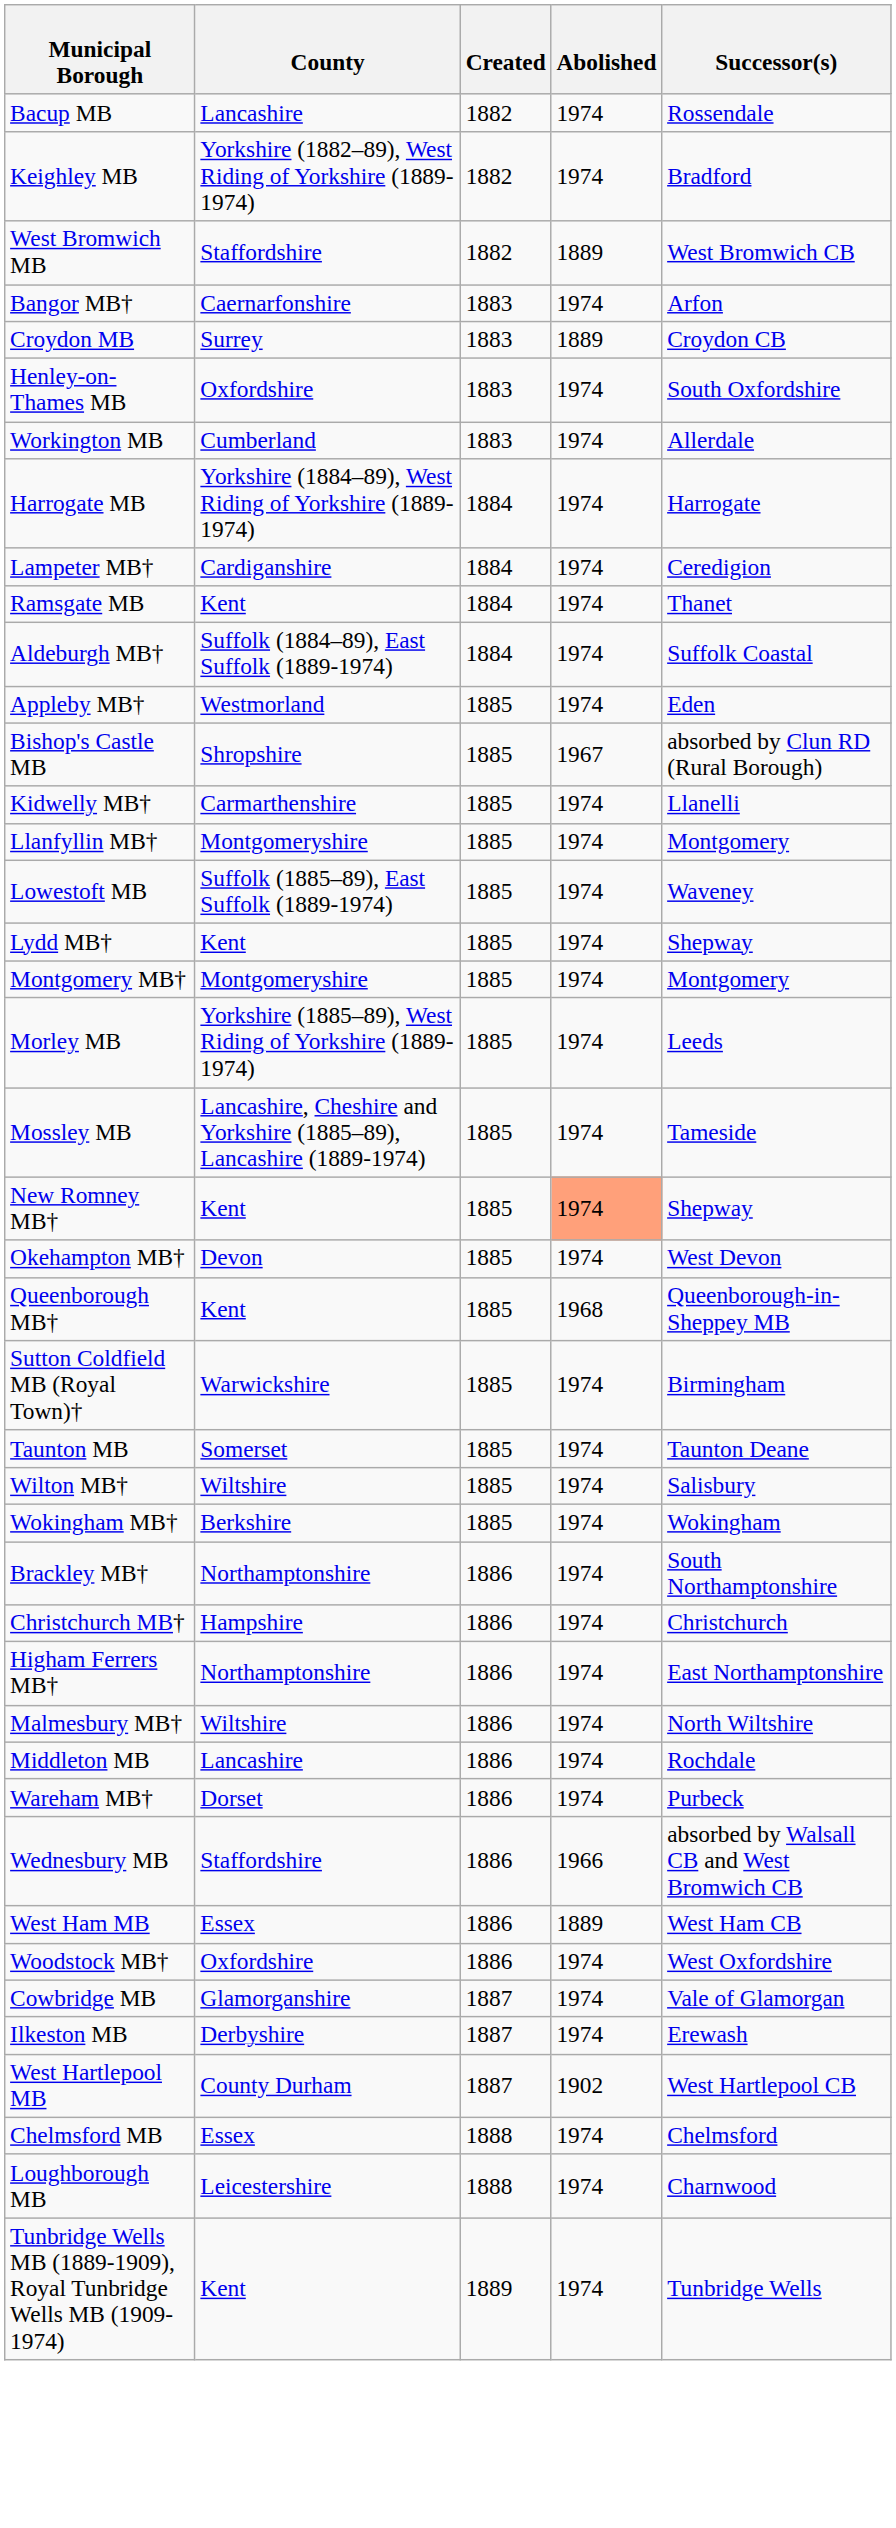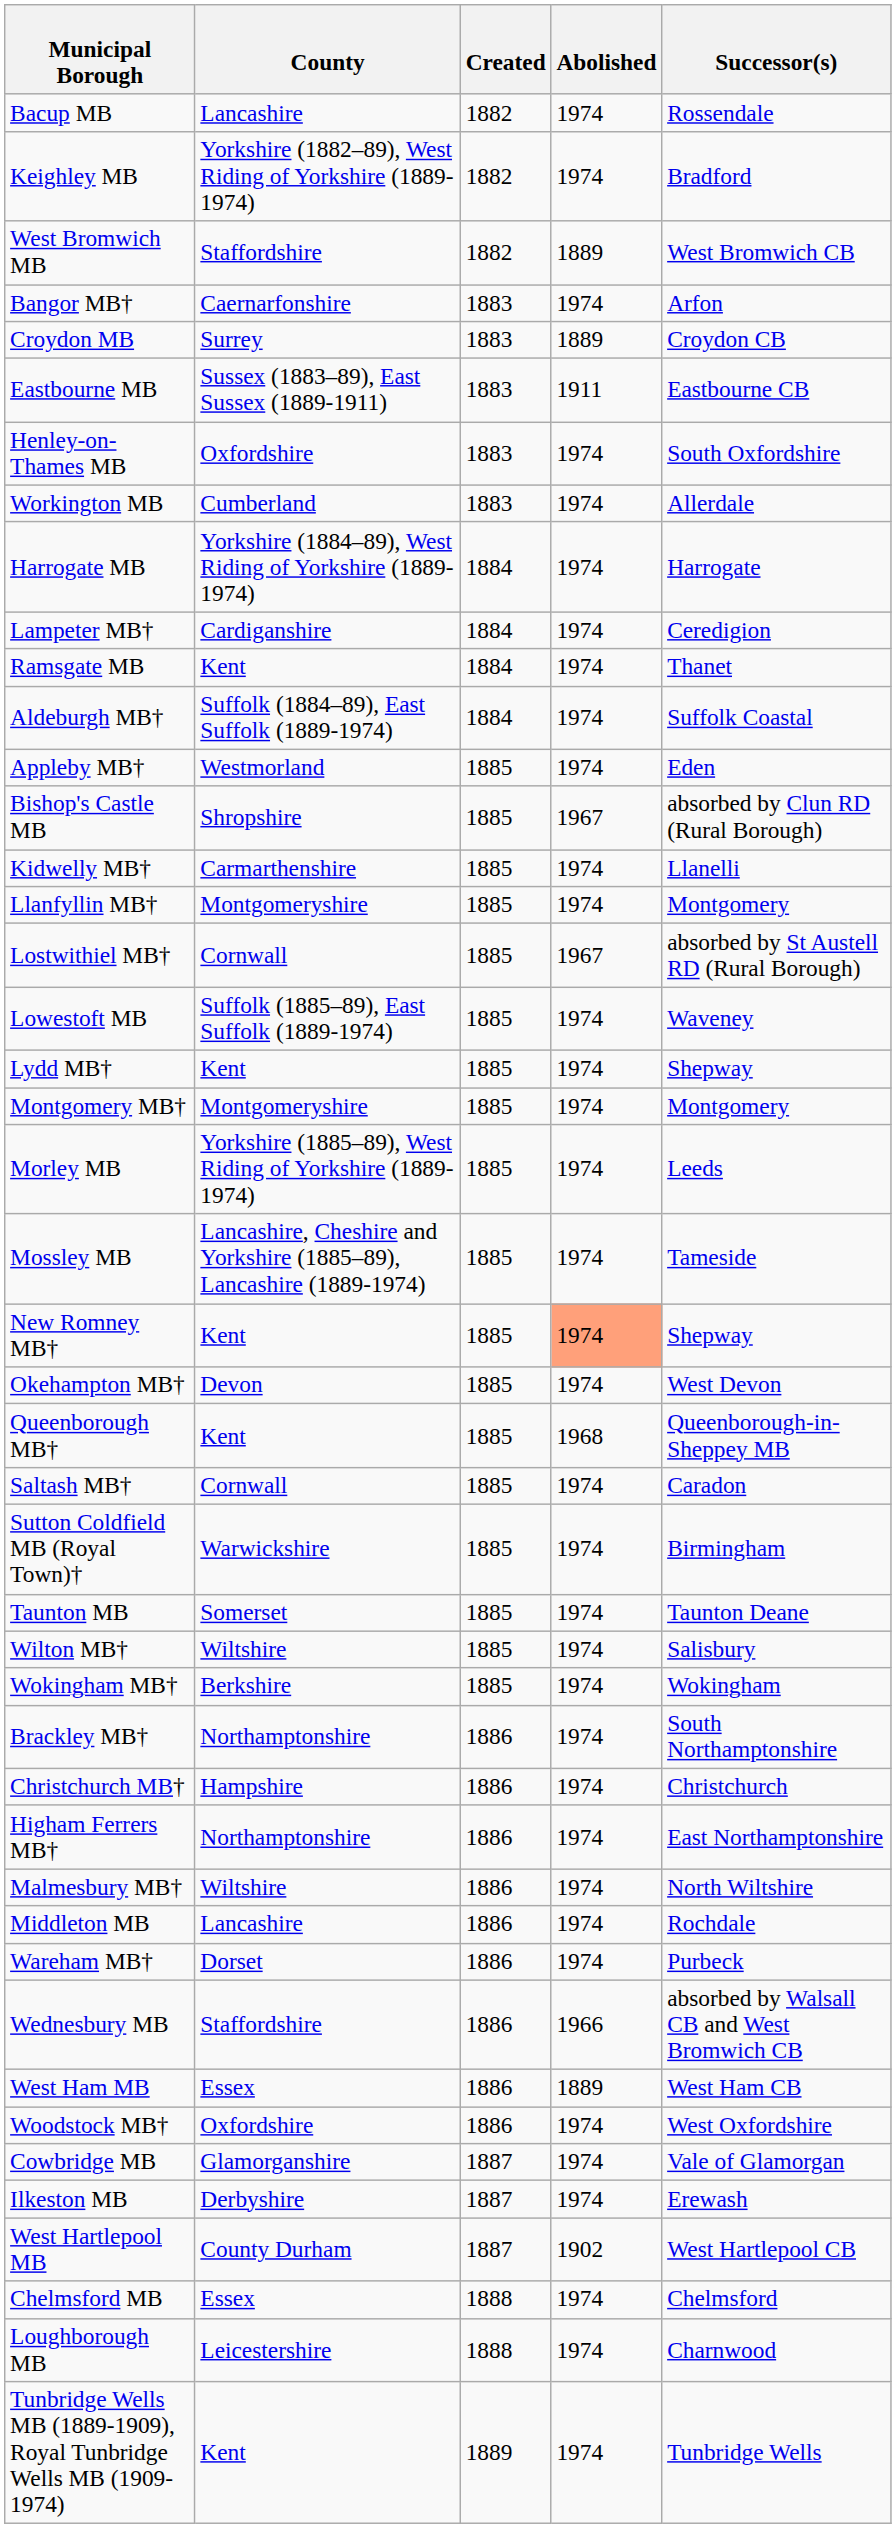 <table class="wikitable sortable">
 <tr>
 <th><br>Municipal Borough</th>
 <th><br>County</th>
 <th><br>Created</th>
 <th><br>Abolished</th>
 <th><br>Successor(s)</th>
 </tr>
 <tr>
 <td><a href='#'>Bacup</a> MB</td>
 <td><a href='#'>Lancashire</a></td>
 <td>1882</td>
 <td>1974</td>
 <td><a href='#'>Rossendale</a></td>
 </tr>
 <tr>
 <td><a href='#'>Keighley</a> MB</td>
 <td><a href='#'>Yorkshire</a> (1882–89), <a href='#'>West Riding of Yorkshire</a> (1889-1974)</td>
 <td>1882</td>
 <td>1974</td>
 <td><a href='#'>Bradford</a></td>
 </tr>
 <tr>
 <td><a href='#'>West Bromwich</a> MB</td>
 <td><a href='#'>Staffordshire</a></td>
 <td>1882</td>
 <td>1889</td>
 <td><a href='#'>West Bromwich CB</a></td>
 </tr>
 <tr>
 <td><a href='#'>Bangor</a> MB†</td>
 <td><a href='#'>Caernarfonshire</a></td>
 <td>1883</td>
 <td>1974</td>
 <td><a href='#'>Arfon</a></td>
 </tr>
 <tr>
 <td><a href='#'>Croydon MB</a></td>
 <td><a href='#'>Surrey</a></td>
 <td>1883</td>
 <td>1889</td>
 <td><a href='#'>Croydon CB</a></td>
+</tr>
+<tr>
+<td><a href='#'>Eastbourne</a> MB</td>
+<td><a href='#'>Sussex</a> (1883–89), <a href='#'>East Sussex</a> (1889-1911)</td>
+<td>1883</td>
+<td>1911</td>
+<td><a href='#'>Eastbourne CB</a></td>
 </tr>
 <tr>
 <td><a href='#'>Henley-on-Thames</a> MB</td>
 <td><a href='#'>Oxfordshire</a></td>
 <td>1883</td>
 <td>1974</td>
 <td><a href='#'>South Oxfordshire</a></td>
 </tr>
 <tr>
 <td><a href='#'>Workington</a> MB</td>
 <td><a href='#'>Cumberland</a></td>
 <td>1883</td>
 <td>1974</td>
 <td><a href='#'>Allerdale</a></td>
 </tr>
 <tr>
 <td><a href='#'>Harrogate</a> MB</td>
 <td><a href='#'>Yorkshire</a> (1884–89), <a href='#'>West Riding of Yorkshire</a> (1889-1974)</td>
 <td>1884</td>
 <td>1974</td>
 <td><a href='#'>Harrogate</a></td>
 </tr>
 <tr>
 <td><a href='#'>Lampeter</a> MB†</td>
 <td><a href='#'>Cardiganshire</a></td>
 <td>1884</td>
 <td>1974</td>
 <td><a href='#'>Ceredigion</a></td>
 </tr>
 <tr>
 <td><a href='#'>Ramsgate</a> MB</td>
 <td><a href='#'>Kent</a></td>
 <td>1884</td>
 <td>1974</td>
 <td><a href='#'>Thanet</a></td>
 </tr>
 <tr>
 <td><a href='#'>Aldeburgh</a> MB†</td>
 <td><a href='#'>Suffolk</a> (1884–89), <a href='#'>East Suffolk</a> (1889-1974)</td>
 <td>1884</td>
 <td>1974</td>
 <td><a href='#'>Suffolk Coastal</a></td>
 </tr>
 <tr>
 <td><a href='#'>Appleby</a> MB†</td>
 <td><a href='#'>Westmorland</a></td>
 <td>1885</td>
 <td>1974</td>
 <td><a href='#'>Eden</a></td>
 </tr>
 <tr>
 <td><a href='#'>Bishop's Castle</a> MB</td>
 <td><a href='#'>Shropshire</a></td>
 <td>1885</td>
 <td>1967</td>
 <td>absorbed by <a href='#'>Clun RD</a> (Rural Borough)</td>
 </tr>
 <tr>
 <td><a href='#'>Kidwelly</a> MB†</td>
 <td><a href='#'>Carmarthenshire</a></td>
 <td>1885</td>
 <td>1974</td>
 <td><a href='#'>Llanelli</a></td>
 </tr>
 <tr>
 <td><a href='#'>Llanfyllin</a> MB†</td>
 <td><a href='#'>Montgomeryshire</a></td>
 <td>1885</td>
 <td>1974</td>
 <td><a href='#'>Montgomery</a></td>
 </tr>
 <tr>
+<td><a href='#'>Lostwithiel</a> MB†</td>
+<td><a href='#'>Cornwall</a></td>
+<td>1885</td>
+<td>1967</td>
+<td>absorbed by <a href='#'>St Austell RD</a> (Rural Borough)</td>
+</tr>
+<tr>
 <td><a href='#'>Lowestoft</a> MB</td>
 <td><a href='#'>Suffolk</a> (1885–89), <a href='#'>East Suffolk</a> (1889-1974)</td>
 <td>1885</td>
 <td>1974</td>
 <td><a href='#'>Waveney</a></td>
 </tr>
 <tr>
 <td><a href='#'>Lydd</a> MB†</td>
 <td><a href='#'>Kent</a></td>
 <td>1885</td>
 <td>1974</td>
 <td><a href='#'>Shepway</a></td>
 </tr>
 <tr>
 <td><a href='#'>Montgomery</a> MB†</td>
 <td><a href='#'>Montgomeryshire</a></td>
 <td>1885</td>
 <td>1974</td>
 <td><a href='#'>Montgomery</a></td>
 </tr>
 <tr>
 <td><a href='#'>Morley</a> MB</td>
 <td><a href='#'>Yorkshire</a> (1885–89), <a href='#'>West Riding of Yorkshire</a> (1889-1974)</td>
 <td>1885</td>
 <td>1974</td>
 <td><a href='#'>Leeds</a></td>
 </tr>
 <tr>
 <td><a href='#'>Mossley</a> MB</td>
 <td><a href='#'>Lancashire</a>, <a href='#'>Cheshire</a> and <a href='#'>Yorkshire</a> (1885–89), <a href='#'>Lancashire</a> (1889-1974)</td>
 <td>1885</td>
 <td>1974</td>
 <td><a href='#'>Tameside</a></td>
 </tr>
 <tr>
 <td><a href='#'>New Romney</a> MB†</td>
 <td><a href='#'>Kent</a></td>
 <td>1885</td>
 <td style="background: lightsalmon;">1974</td>
 <td><a href='#'>Shepway</a></td>
 </tr>
 <tr>
 <td><a href='#'>Okehampton</a> MB†</td>
 <td><a href='#'>Devon</a></td>
 <td>1885</td>
 <td>1974</td>
 <td><a href='#'>West Devon</a></td>
 </tr>
 <tr>
 <td><a href='#'>Queenborough</a> MB†</td>
 <td><a href='#'>Kent</a></td>
 <td>1885</td>
 <td>1968</td>
 <td><a href='#'>Queenborough-in-Sheppey MB</a></td>
+</tr>
+<tr>
+<td><a href='#'>Saltash</a> MB†</td>
+<td><a href='#'>Cornwall</a></td>
+<td>1885</td>
+<td>1974</td>
+<td><a href='#'>Caradon</a></td>
 </tr>
 <tr>
 <td><a href='#'>Sutton Coldfield</a> MB (Royal Town)†</td>
 <td><a href='#'>Warwickshire</a></td>
 <td>1885</td>
 <td>1974</td>
 <td><a href='#'>Birmingham</a></td>
 </tr>
 <tr>
 <td><a href='#'>Taunton</a> MB</td>
 <td><a href='#'>Somerset</a></td>
 <td>1885</td>
 <td>1974</td>
 <td><a href='#'>Taunton Deane</a></td>
 </tr>
 <tr>
 <td><a href='#'>Wilton</a> MB†</td>
 <td><a href='#'>Wiltshire</a></td>
 <td>1885</td>
 <td>1974</td>
 <td><a href='#'>Salisbury</a></td>
 </tr>
 <tr>
 <td><a href='#'>Wokingham</a> MB†</td>
 <td><a href='#'>Berkshire</a></td>
 <td>1885</td>
 <td>1974</td>
 <td><a href='#'>Wokingham</a></td>
 </tr>
 <tr>
 <td><a href='#'>Brackley</a> MB†</td>
 <td><a href='#'>Northamptonshire</a></td>
 <td>1886</td>
 <td>1974</td>
 <td><a href='#'>South Northamptonshire</a></td>
 </tr>
 <tr>
 <td><a href='#'>Christchurch MB</a>†</td>
 <td><a href='#'>Hampshire</a></td>
 <td>1886</td>
 <td>1974</td>
 <td><a href='#'>Christchurch</a></td>
 </tr>
 <tr>
 <td><a href='#'>Higham Ferrers</a> MB†</td>
 <td><a href='#'>Northamptonshire</a></td>
 <td>1886</td>
 <td>1974</td>
 <td><a href='#'>East Northamptonshire</a></td>
 </tr>
 <tr>
 <td><a href='#'>Malmesbury</a> MB†</td>
 <td><a href='#'>Wiltshire</a></td>
 <td>1886</td>
 <td>1974</td>
 <td><a href='#'>North Wiltshire</a></td>
 </tr>
 <tr>
 <td><a href='#'>Middleton</a> MB</td>
 <td><a href='#'>Lancashire</a></td>
 <td>1886</td>
 <td>1974</td>
 <td><a href='#'>Rochdale</a></td>
 </tr>
 <tr>
 <td><a href='#'>Wareham</a> MB†</td>
 <td><a href='#'>Dorset</a></td>
 <td>1886</td>
 <td>1974</td>
 <td><a href='#'>Purbeck</a></td>
 </tr>
 <tr>
 <td><a href='#'>Wednesbury</a> MB</td>
 <td><a href='#'>Staffordshire</a></td>
 <td>1886</td>
 <td>1966</td>
 <td>absorbed by <a href='#'>Walsall CB</a> and <a href='#'>West Bromwich CB</a></td>
 </tr>
 <tr>
 <td><a href='#'>West Ham MB</a></td>
 <td><a href='#'>Essex</a></td>
 <td>1886</td>
 <td>1889</td>
 <td><a href='#'>West Ham CB</a></td>
 </tr>
 <tr>
 <td><a href='#'>Woodstock</a> MB†</td>
 <td><a href='#'>Oxfordshire</a></td>
 <td>1886</td>
 <td>1974</td>
 <td><a href='#'>West Oxfordshire</a></td>
 </tr>
 <tr>
 <td><a href='#'>Cowbridge</a> MB</td>
 <td><a href='#'>Glamorganshire</a></td>
 <td>1887</td>
 <td>1974</td>
 <td><a href='#'>Vale of Glamorgan</a></td>
 </tr>
 <tr>
 <td><a href='#'>Ilkeston</a> MB</td>
 <td><a href='#'>Derbyshire</a></td>
 <td>1887</td>
 <td>1974</td>
 <td><a href='#'>Erewash</a></td>
 </tr>
 <tr>
 <td><a href='#'>West Hartlepool MB</a></td>
 <td><a href='#'>County Durham</a></td>
 <td>1887</td>
 <td>1902</td>
 <td><a href='#'>West Hartlepool CB</a></td>
 </tr>
 <tr>
 <td><a href='#'>Chelmsford</a> MB</td>
 <td><a href='#'>Essex</a></td>
 <td>1888</td>
 <td>1974</td>
 <td><a href='#'>Chelmsford</a></td>
 </tr>
 <tr>
 <td><a href='#'>Loughborough</a> MB</td>
 <td><a href='#'>Leicestershire</a></td>
 <td>1888</td>
 <td>1974</td>
 <td><a href='#'>Charnwood</a></td>
 </tr>
 <tr>
 <td><a href='#'>Tunbridge Wells</a> MB (1889-1909),<br> Royal Tunbridge Wells MB (1909-1974)</td>
 <td><a href='#'>Kent</a></td>
 <td>1889</td>
 <td>1974</td>
 <td><a href='#'>Tunbridge Wells</a></td>
 </tr>
 </table>
